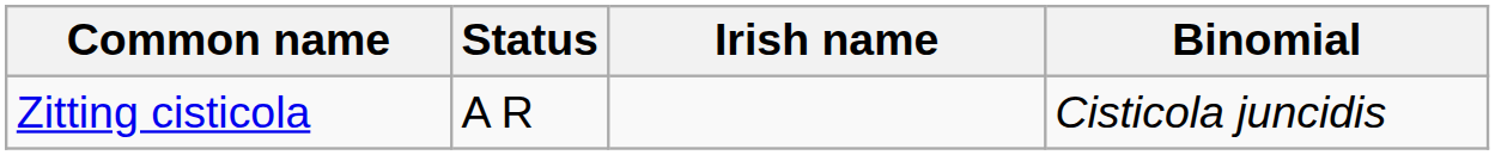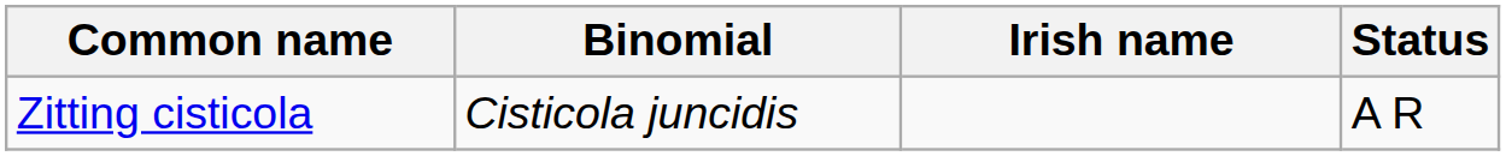 <table width=60% class="wikitable">
 <tr>
 <th width=32%>Common name</th>
+<th width=32%>Binomial</th>
+<th width=32%>Irish name</th>
 <th width=4%>Status</th>
-<th width=32%>Irish name</th>
-<th width=32%>Binomial</th>
 </tr>
 <tr>
 <td><a href='#'>Zitting cisticola</a></td>
+<td><em>Cisticola juncidis</em></td>
+<td></td>
 <td>A R</td>
-<td></td>
-<td><em>Cisticola juncidis</em></td>
 </tr>
 </table>
